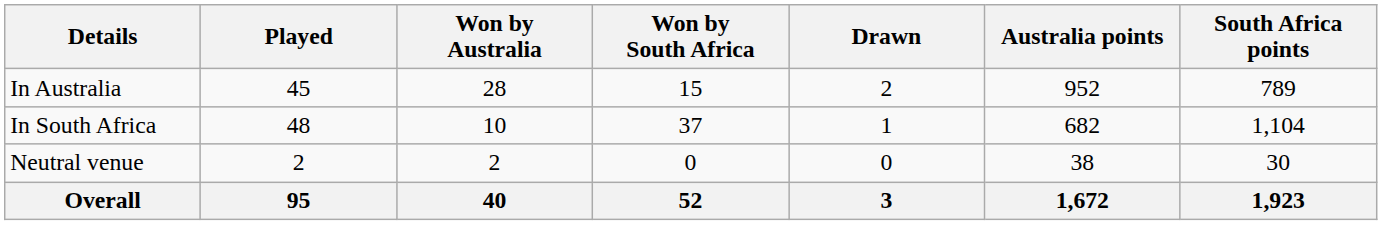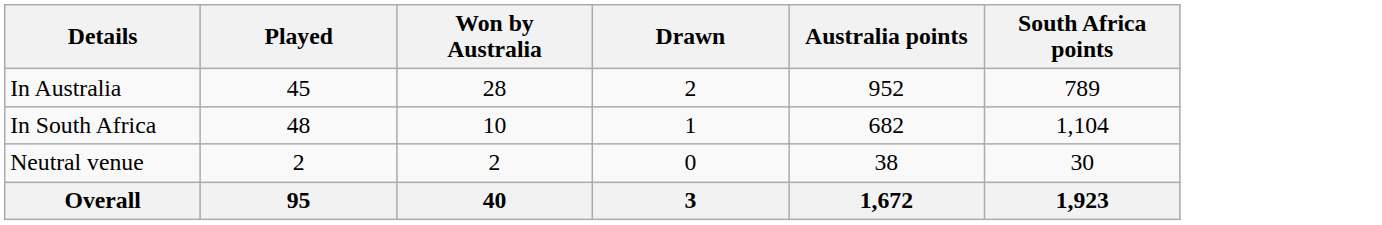 <table class="wikitable sortable">
 <tr>
 <th width="125">Details</th>
 <th width="125">Played</th>
 <th width="125">Won by<br>Australia</th>
-<th width="125">Won by<br>South Africa</th>
 <th width="125">Drawn</th>
 <th width="125">Australia points</th>
 <th width="125">South Africa points</th>
 </tr>
 <tr>
 <td>In Australia</td>
 <td align=center>45</td>
 <td align=center>28</td>
-<td align=center>15</td>
 <td align=center>2</td>
 <td align=center>952</td>
 <td align=center>789</td>
 </tr>
 <tr>
 <td>In South Africa</td>
 <td align=center>48</td>
 <td align=center>10</td>
-<td align=center>37</td>
 <td align=center>1</td>
 <td align=center>682</td>
 <td align=center>1,104</td>
 </tr>
 <tr>
 <td>Neutral venue</td>
 <td align=center>2</td>
 <td align=center>2</td>
 <td align=center>0</td>
-<td align=center>0</td>
 <td align=center>38</td>
 <td align=center>30</td>
 </tr>
 <tr>
 <th align=center><strong>Overall</strong></th>
 <th align=center><strong>95</strong></th>
 <th align=center><strong>40</strong></th>
-<th align=center><strong>52</strong></th>
 <th align=center><strong>3</strong></th>
 <th align=center><strong>1,672</strong></th>
 <th align=center><strong>1,923</strong></th>
 </tr>
 </table>
